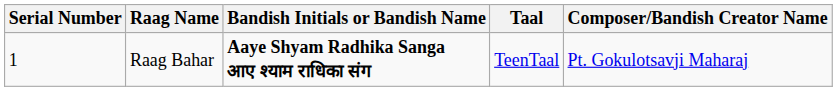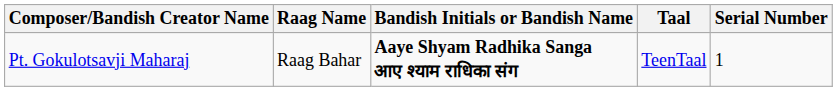 <table class="wikitable">
 <tr>
-<th>Serial Number</th>
+<th>Composer/Bandish Creator Name</th>
 <th>Raag Name</th>
 <th>Bandish Initials or Bandish Name</th>
 <th>Taal</th>
-<th>Composer/Bandish Creator Name</th>
+<th>Serial Number</th>
 </tr>
 <tr>
-<td>1</td>
+<td><a href='#'>Pt. Gokulotsavji Maharaj</a></td>
 <td>Raag Bahar</td>
 <td><strong>Aaye Shyam Radhika Sanga<br>आए श्याम राधिका संग</strong></td>
 <td><a href='#'>TeenTaal</a></td>
-<td><a href='#'>Pt. Gokulotsavji Maharaj</a></td>
+<td>1</td>
 </tr>
 </table>
